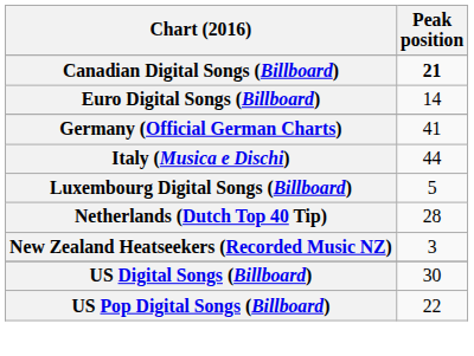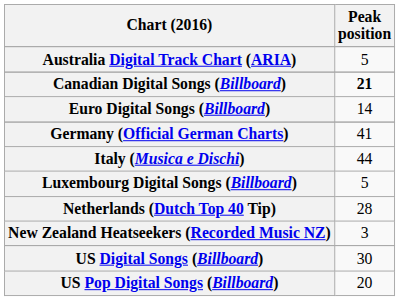 <table class="wikitable sortable plainrowheaders" style="text-align:center">
 <tr>
 <th scope="col">Chart (2016)</th>
 <th scope="col">Peak<br>position</th>
 </tr>
 <tr>
+</tr>
+<tr>
+<th scope="row">Australia <a href='#'>Digital Track Chart</a> (<a href='#'>ARIA</a>)</th>
+<td>5</td>
 </tr>
 <tr>
 </tr>
 <tr>
 </tr>
 <tr>
 </tr>
 <tr>
 <th scope="row">Canadian Digital Songs (<em><a href='#'>Billboard</a></em>)</th>
 <td><strong>21</strong></td>
 </tr>
 <tr>
 <th scope="row">Euro Digital Songs (<a href='#'><em>Billboard</em></a>)</th>
 <td>14</td>
 </tr>
 <tr>
 </tr>
 <tr>
 </tr>
 <tr>
 <th scope="row">Germany (<a href='#'>Official German Charts</a>)</th>
 <td>41</td>
 </tr>
 <tr>
 <th scope="row">Italy (<em><a href='#'>Musica e Dischi</a></em>)</th>
 <td>44</td>
 </tr>
 <tr>
 <th scope="row">Luxembourg Digital Songs (<a href='#'><em>Billboard</em></a>)</th>
 <td>5</td>
 </tr>
 <tr>
 <th scope="row">Netherlands (<a href='#'>Dutch Top 40</a> Tip)</th>
 <td>28</td>
 </tr>
 <tr>
 <th scope="row">New Zealand Heatseekers (<a href='#'>Recorded Music NZ</a>)</th>
 <td>3</td>
 </tr>
 <tr>
 </tr>
 <tr>
 </tr>
 <tr>
 </tr>
 <tr>
 </tr>
 <tr>
 </tr>
 <tr>
 <th scope="row">US <a href='#'>Digital Songs</a> (<a href='#'><em>Billboard</em></a>)</th>
 <td>30</td>
 </tr>
 <tr>
 <th scope="row">US <a href='#'>Pop Digital Songs</a> (<a href='#'><em>Billboard</em></a>)</th>
-<td>22</td>
+<td>20</td>
 </tr>
 </table>
